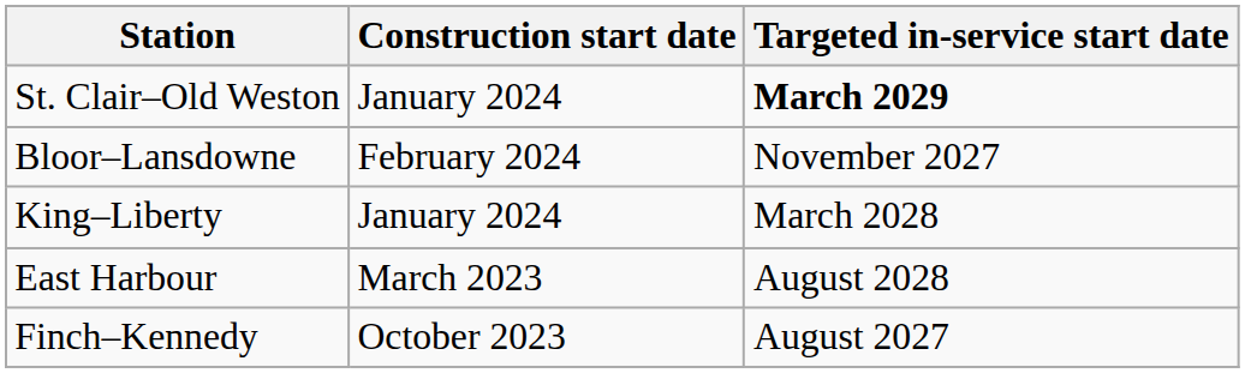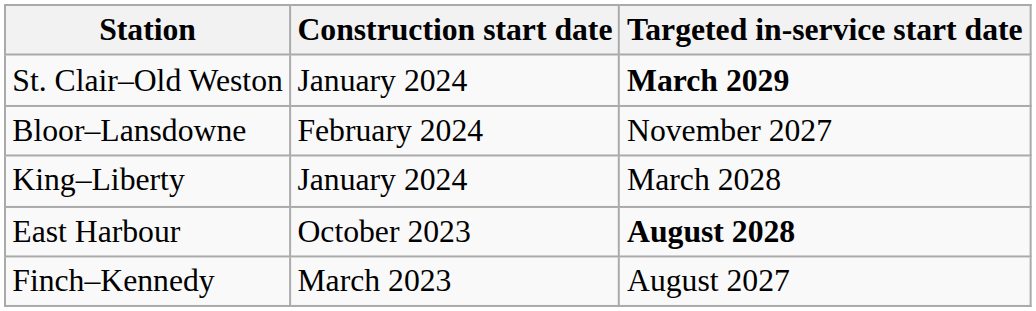 <table class="wikitable">
 <tr>
 <th>Station</th>
 <th>Construction start date</th>
 <th>Targeted in-service start date</th>
 </tr>
 <tr>
 <td>St. Clair–Old Weston</td>
 <td>January 2024</td>
 <td><strong>March 2029</strong></td>
 </tr>
 <tr>
 <td>Bloor–Lansdowne</td>
 <td>February 2024</td>
 <td>November 2027</td>
 </tr>
 <tr>
 <td>King–Liberty</td>
 <td>January 2024</td>
 <td>March 2028</td>
 </tr>
 <tr>
 <td>East Harbour</td>
-<td>March 2023</td>
-<td>August 2028</td>
+<td>October 2023</td>
+<td><strong>August 2028</strong></td>
 </tr>
 <tr>
 <td>Finch–Kennedy</td>
-<td>October 2023</td>
+<td>March 2023</td>
 <td>August 2027</td>
 </tr>
 </table>
